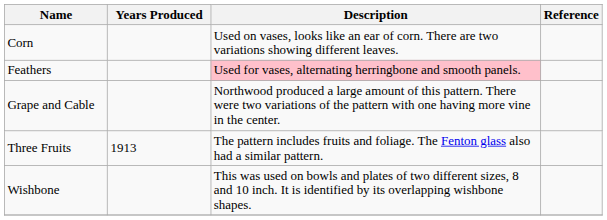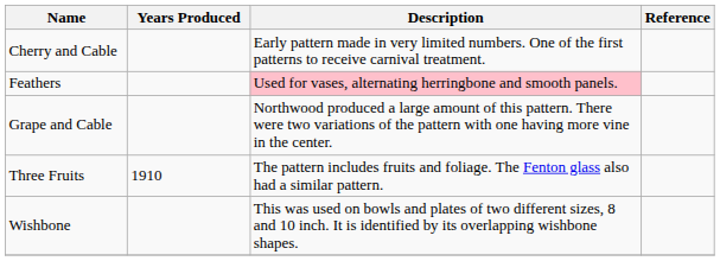 <table class="sortable wikitable">
 <tr>
 <th width="120">Name</th>
 <th width="120">Years Produced</th>
 <th width="400">Description</th>
 <th width="15">Reference</th>
 </tr>
 <tr>
-<td>Corn</td>
+<td>Cherry and Cable</td>
 <td></td>
-<td>Used on vases, looks like an ear of corn. There are two variations showing different leaves.</td>
+<td>Early pattern made in very limited numbers. One of the first patterns to receive carnival treatment.</td>
 <td align="center"></td>
 </tr>
 <tr>
 <td>Feathers</td>
 <td></td>
 <td style="background: pink;">Used for vases, alternating herringbone and smooth panels.</td>
 <td align="center"></td>
 </tr>
 <tr>
 <td>Grape and Cable</td>
 <td></td>
 <td>Northwood produced a large amount of this pattern. There were two variations of the pattern with one having more vine in the center.</td>
 <td align="center"></td>
 </tr>
 <tr>
 <td>Three Fruits</td>
-<td>1913</td>
+<td>1910</td>
 <td>The pattern includes fruits and foliage. The <a href='#'>Fenton glass</a> also had a similar pattern.</td>
 <td align="center"></td>
 </tr>
 <tr>
 <td>Wishbone</td>
 <td></td>
 <td>This was used on bowls and plates of two different sizes, 8 and 10 inch. It is identified by its overlapping wishbone shapes.</td>
 <td align="center"></td>
 </tr>
 <tr>
 </tr>
 </table>
